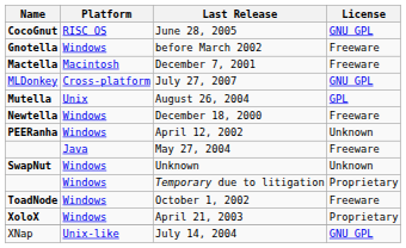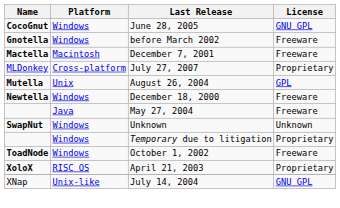 <table class="wikitable">
 <tr>
 <th>Name</th>
 <th>Platform</th>
 <th>Last Release</th>
 <th>License</th>
 </tr>
 <tr>
 <td><strong>CocoGnut</strong></td>
-<td><a href='#'>RISC OS</a></td>
+<td><a href='#'>Windows</a></td>
 <td>June 28, 2005 </td>
 <td><a href='#'>GNU GPL</a></td>
 </tr>
 <tr>
 <td><strong>Gnotella</strong></td>
 <td><a href='#'>Windows</a></td>
 <td>before March 2002 </td>
 <td>Freeware</td>
 </tr>
 <tr>
 <td><strong>Mactella</strong></td>
 <td><a href='#'>Macintosh</a></td>
 <td>December 7, 2001 </td>
 <td>Freeware</td>
 </tr>
 <tr>
 <td><a href='#'>MLDonkey</a></td>
 <td><a href='#'>Cross-platform</a></td>
 <td>July 27, 2007 </td>
-<td><a href='#'>GNU GPL</a></td>
+<td>Proprietary</td>
 </tr>
 <tr>
 <td><strong>Mutella</strong></td>
 <td><a href='#'>Unix</a></td>
 <td>August 26, 2004 </td>
 <td><a href='#'>GPL</a></td>
 </tr>
 <tr>
 <td><strong>Newtella</strong></td>
 <td><a href='#'>Windows</a></td>
 <td>December 18, 2000 </td>
 <td>Freeware</td>
-</tr>
-<tr>
-<td><strong>PEERanha</strong></td>
-<td><a href='#'>Windows</a></td>
-<td>April 12, 2002 </td>
-<td>Unknown</td>
 </tr>
 <tr>
 <td></td>
 <td><a href='#'>Java</a></td>
 <td>May 27, 2004 </td>
 <td>Freeware</td>
 </tr>
 <tr>
 <td><strong>SwapNut</strong></td>
 <td><a href='#'>Windows</a></td>
 <td>Unknown</td>
 <td>Unknown</td>
 </tr>
 <tr>
 <td></td>
 <td><a href='#'>Windows</a></td>
 <td><em>Temporary</em> due to litigation</td>
 <td>Proprietary</td>
 </tr>
 <tr>
 <td><strong>ToadNode</strong></td>
 <td><a href='#'>Windows</a></td>
 <td>October 1, 2002 </td>
 <td>Freeware</td>
 </tr>
 <tr>
 <td><strong>XoloX</strong></td>
-<td><a href='#'>Windows</a></td>
+<td><a href='#'>RISC OS</a></td>
 <td>April 21, 2003 </td>
 <td>Proprietary</td>
 </tr>
 <tr>
 </tr>
 <tr>
 <td>XNap</td>
 <td><a href='#'>Unix-like</a></td>
 <td>July 14, 2004 </td>
 <td><a href='#'>GNU GPL</a></td>
 </tr>
 </table>
